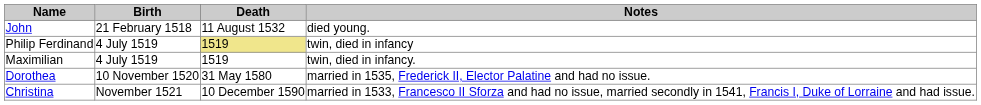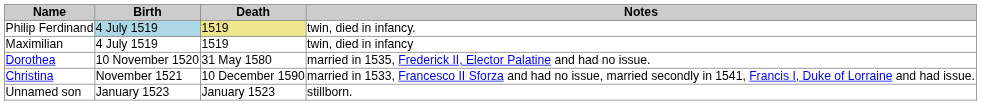 <table border=1 style="border-collapse: collapse;">
 <tr bgcolor=cccccc>
 <th>Name</th>
 <th>Birth</th>
 <th>Death</th>
 <th>Notes</th>
 </tr>
 <tr>
-<td><a href='#'>John</a></td>
-<td>21 February 1518</td>
-<td>11 August 1532</td>
-<td>died young.</td>
-</tr>
-<tr>
 <td>Philip Ferdinand</td>
-<td>4 July 1519</td>
+<td style="background: lightblue;">4 July 1519</td>
 <td style="background: khaki;">1519</td>
-<td>twin, died in infancy</td>
+<td>twin, died in infancy.</td>
 </tr>
 <tr>
 <td>Maximilian</td>
 <td>4 July 1519</td>
 <td>1519</td>
-<td>twin, died in infancy.</td>
+<td>twin, died in infancy</td>
 </tr>
 <tr>
 <td><a href='#'>Dorothea</a></td>
 <td>10 November 1520</td>
 <td>31 May 1580</td>
 <td>married in 1535, <a href='#'>Frederick II, Elector Palatine</a> and had no issue.</td>
 </tr>
 <tr>
 <td><a href='#'>Christina</a></td>
 <td>November 1521</td>
 <td>10 December 1590</td>
 <td>married in 1533, <a href='#'>Francesco II Sforza</a> and had no issue, married secondly in  1541, <a href='#'>Francis I, Duke of Lorraine</a> and had issue.</td>
 </tr>
+<tr>
+<td>Unnamed son</td>
+<td>January 1523</td>
+<td>January 1523</td>
+<td>stillborn.</td>
+</tr>
 </table>
